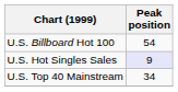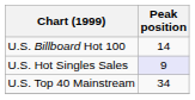 <table class="wikitable">
 <tr>
 <th align="center">Chart (1999)</th>
 <th align="center">Peak<br>position</th>
 </tr>
 <tr>
 <td align="left">U.S. <em>Billboard</em> Hot 100</td>
-<td align="center">54</td>
+<td align="center">14</td>
 </tr>
 <tr>
 <td align="left">U.S. Hot Singles Sales</td>
 <td align="center" style="background: lavender;">9</td>
 </tr>
 <tr>
 <td align="left">U.S. Top 40 Mainstream</td>
 <td align="center">34</td>
 </tr>
 <tr>
 </tr>
 </table>
